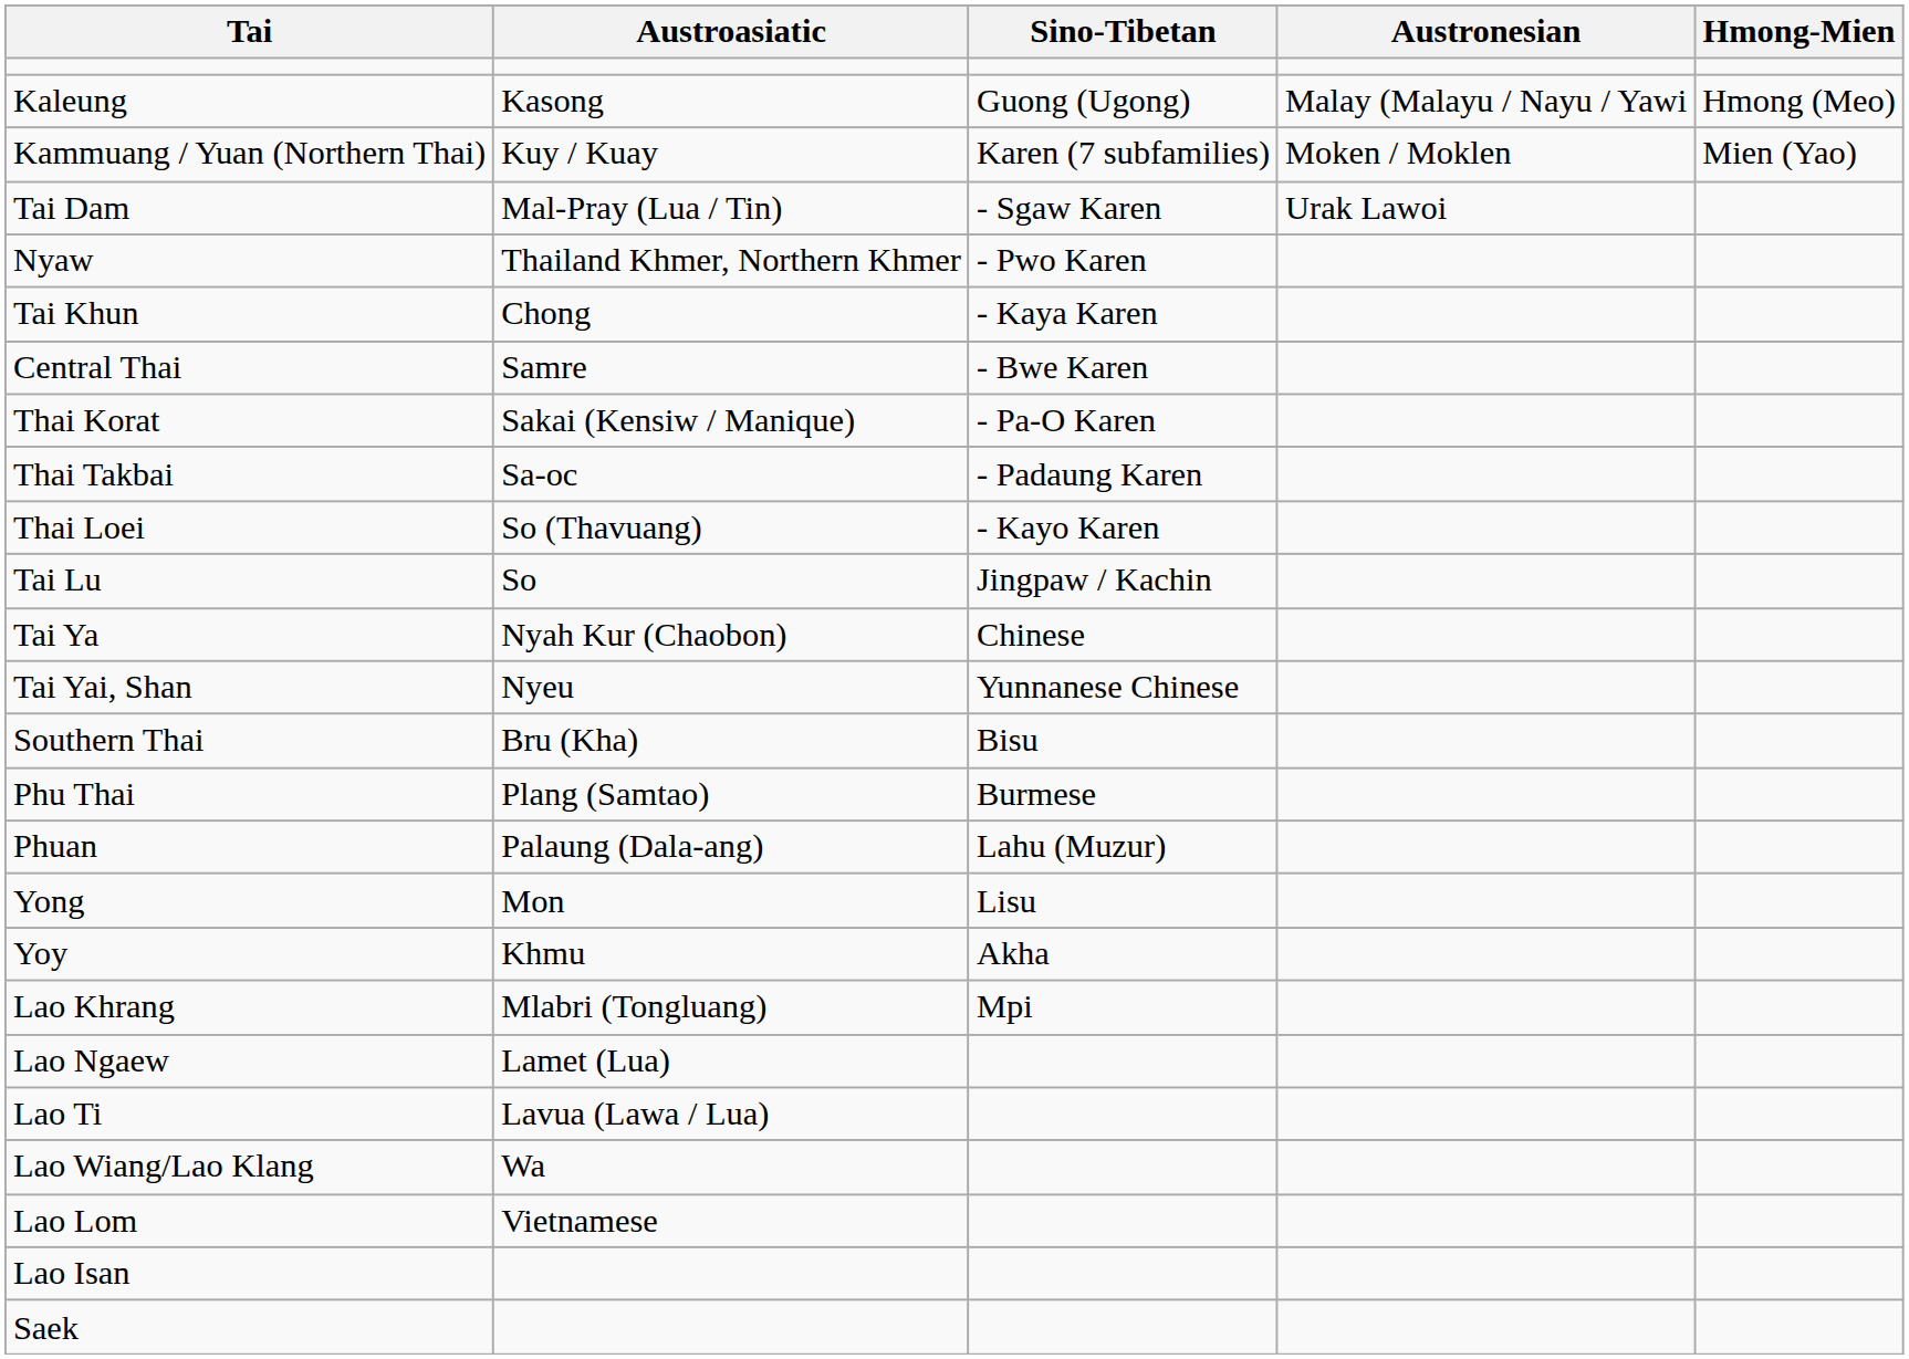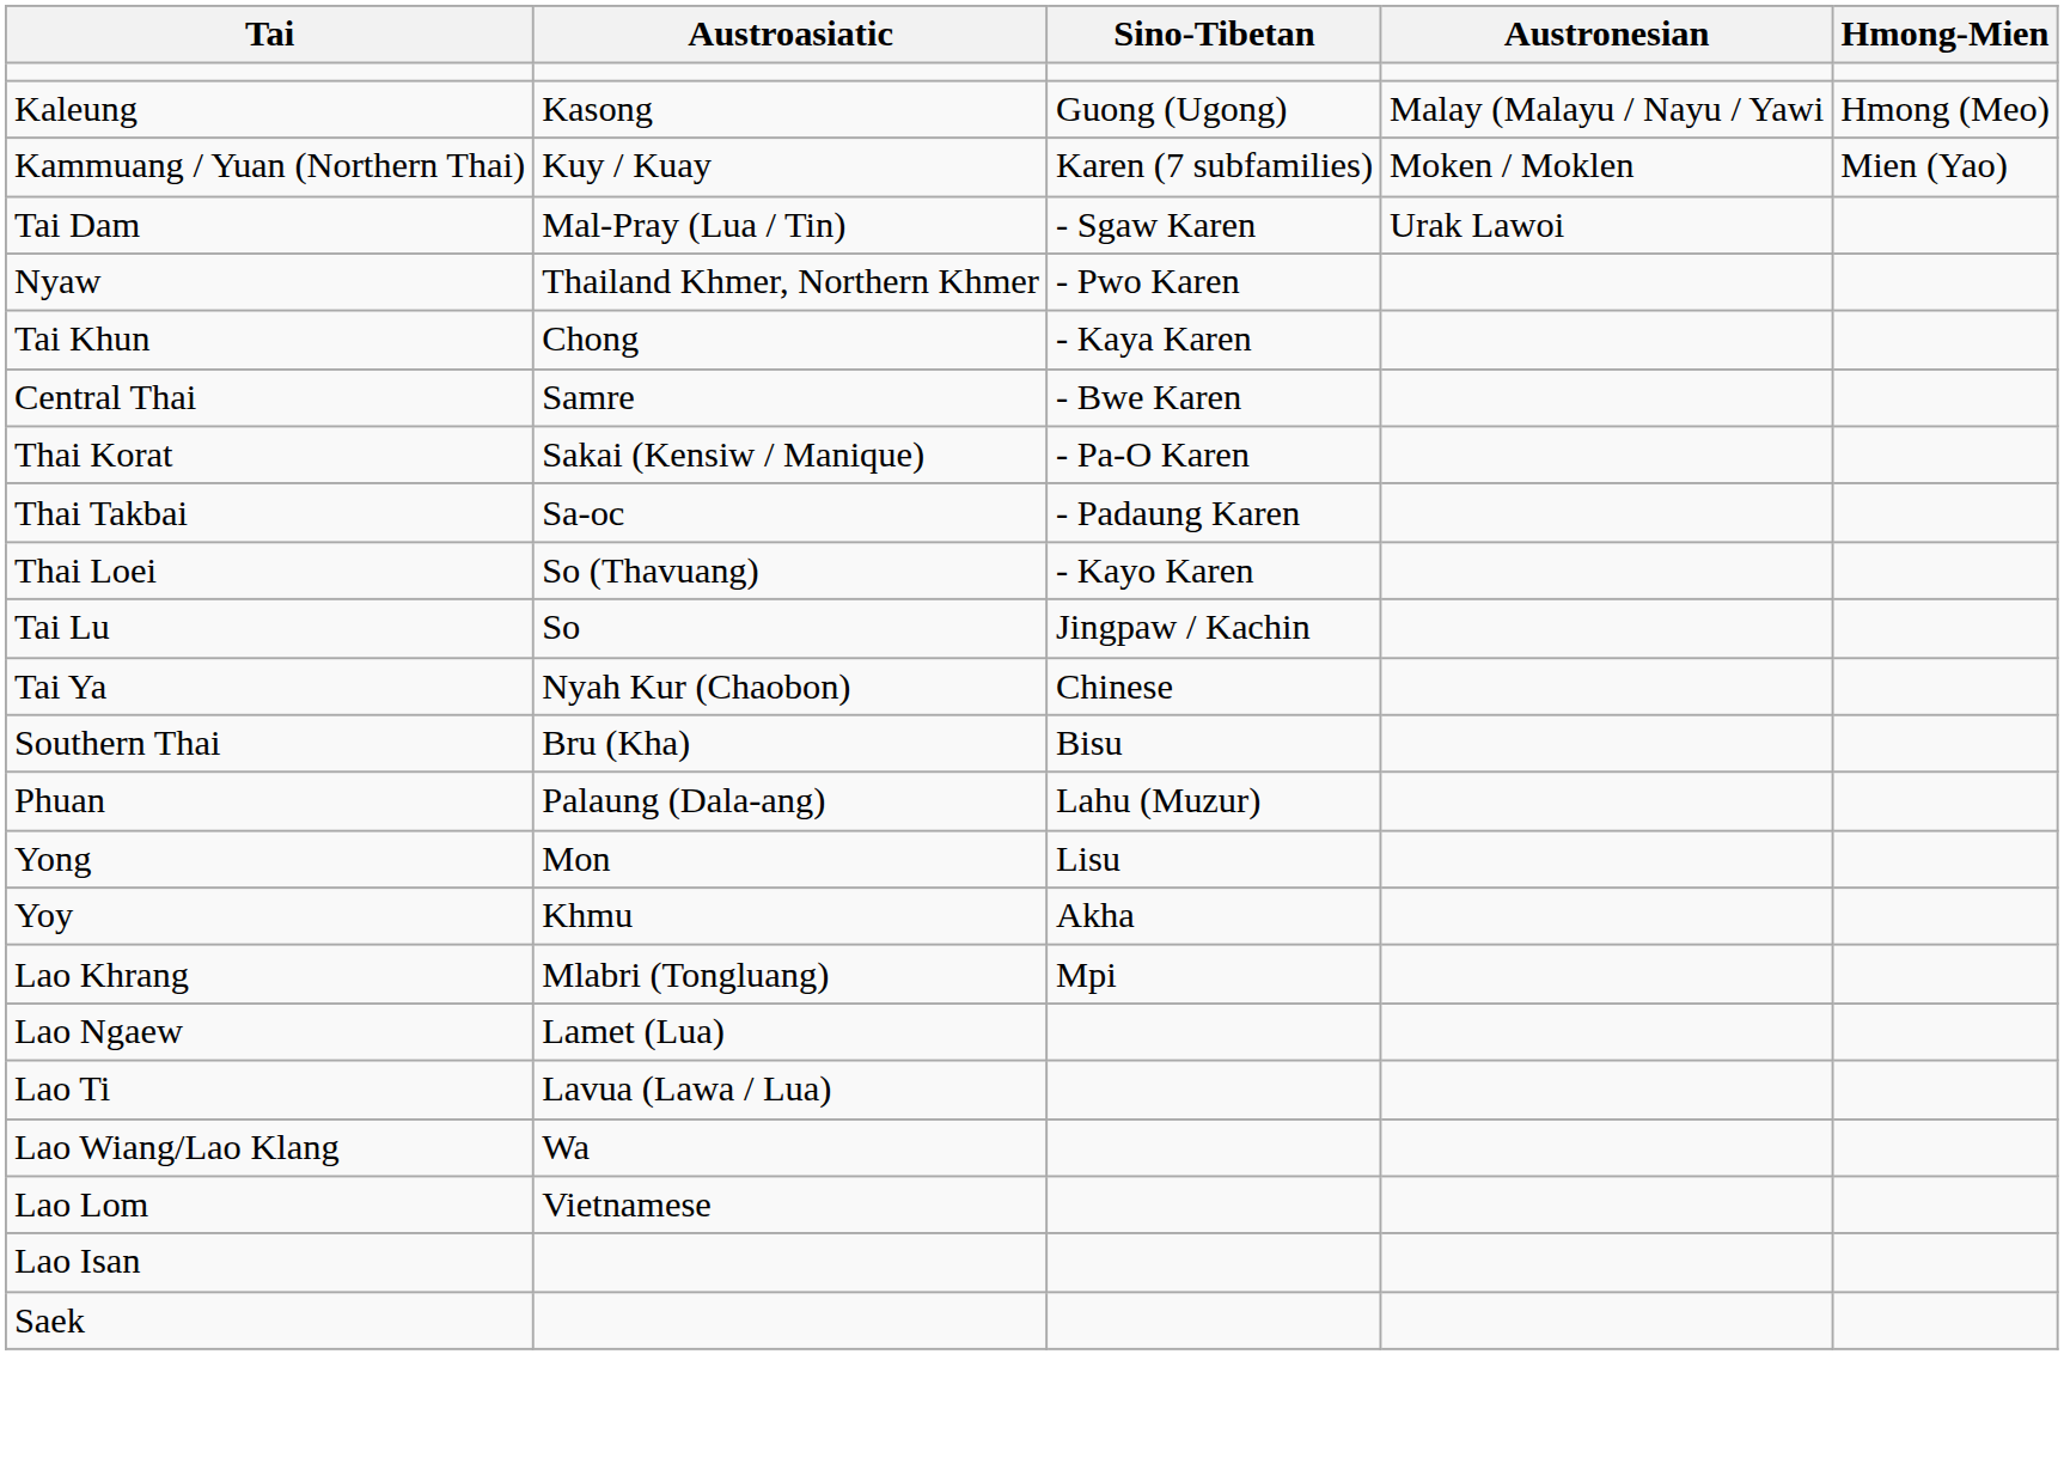 <table class="wikitable sortable">
 <tr>
 <th>Tai</th>
 <th>Austroasiatic</th>
 <th>Sino-Tibetan</th>
 <th>Austronesian</th>
 <th>Hmong-Mien</th>
 </tr>
 <tr>
 <td></td>
 <td></td>
 <td></td>
 <td></td>
 <td></td>
 </tr>
 <tr>
 <td>Kaleung</td>
 <td>Kasong</td>
 <td>Guong (Ugong)</td>
 <td>Malay (Malayu / Nayu / Yawi</td>
 <td>Hmong (Meo)</td>
 </tr>
 <tr>
 <td>Kammuang / Yuan (Northern Thai)</td>
 <td>Kuy / Kuay</td>
 <td>Karen (7 subfamilies)</td>
 <td>Moken / Moklen</td>
 <td>Mien (Yao)</td>
 </tr>
 <tr>
 <td>Tai Dam</td>
 <td>Mal-Pray (Lua / Tin)</td>
 <td>- Sgaw Karen</td>
 <td>Urak Lawoi</td>
 <td></td>
 </tr>
 <tr>
 <td>Nyaw</td>
 <td>Thailand Khmer, Northern Khmer</td>
 <td>- Pwo Karen</td>
 <td></td>
 <td></td>
 </tr>
 <tr>
 <td>Tai Khun</td>
 <td>Chong</td>
 <td>- Kaya Karen</td>
 <td></td>
 <td></td>
 </tr>
 <tr>
 <td>Central Thai</td>
 <td>Samre</td>
 <td>- Bwe Karen</td>
 <td></td>
 <td></td>
 </tr>
 <tr>
 <td>Thai Korat</td>
 <td>Sakai (Kensiw / Manique)</td>
 <td>- Pa-O Karen</td>
 <td></td>
 <td></td>
 </tr>
 <tr>
 <td>Thai Takbai</td>
 <td>Sa-oc</td>
 <td>- Padaung Karen</td>
 <td></td>
 <td></td>
 </tr>
 <tr>
 <td>Thai Loei</td>
 <td>So (Thavuang)</td>
 <td>- Kayo Karen</td>
 <td></td>
 <td></td>
 </tr>
 <tr>
 <td>Tai Lu</td>
 <td>So</td>
 <td>Jingpaw / Kachin</td>
 <td></td>
 <td></td>
 </tr>
 <tr>
 <td>Tai Ya</td>
 <td>Nyah Kur (Chaobon)</td>
 <td>Chinese</td>
 <td></td>
 <td></td>
 </tr>
 <tr>
-<td>Tai Yai, Shan</td>
-<td>Nyeu</td>
-<td>Yunnanese Chinese</td>
-<td></td>
-<td></td>
-</tr>
-<tr>
 <td>Southern Thai</td>
 <td>Bru (Kha)</td>
 <td>Bisu</td>
-<td></td>
-<td></td>
-</tr>
-<tr>
-<td>Phu Thai</td>
-<td>Plang (Samtao)</td>
-<td>Burmese</td>
 <td></td>
 <td></td>
 </tr>
 <tr>
 <td>Phuan</td>
 <td>Palaung (Dala-ang)</td>
 <td>Lahu (Muzur)</td>
 <td></td>
 <td></td>
 </tr>
 <tr>
 <td>Yong</td>
 <td>Mon</td>
 <td>Lisu</td>
 <td></td>
 <td></td>
 </tr>
 <tr>
 <td>Yoy</td>
 <td>Khmu</td>
 <td>Akha</td>
 <td></td>
 <td></td>
 </tr>
 <tr>
 <td>Lao Khrang</td>
 <td>Mlabri (Tongluang)</td>
 <td>Mpi</td>
 <td></td>
 <td></td>
 </tr>
 <tr>
 <td>Lao Ngaew</td>
 <td>Lamet (Lua)</td>
 <td></td>
 <td></td>
 <td></td>
 </tr>
 <tr>
 <td>Lao Ti</td>
 <td>Lavua (Lawa / Lua)</td>
 <td></td>
 <td></td>
 <td></td>
 </tr>
 <tr>
 <td>Lao Wiang/Lao Klang</td>
 <td>Wa</td>
 <td></td>
 <td></td>
 <td></td>
 </tr>
 <tr>
 <td>Lao Lom</td>
 <td>Vietnamese</td>
 <td></td>
 <td></td>
 <td></td>
 </tr>
 <tr>
 <td>Lao Isan</td>
 <td></td>
 <td></td>
 <td></td>
 <td></td>
 </tr>
 <tr>
 <td>Saek</td>
 <td></td>
 <td></td>
 <td></td>
 <td></td>
 </tr>
 </table>
